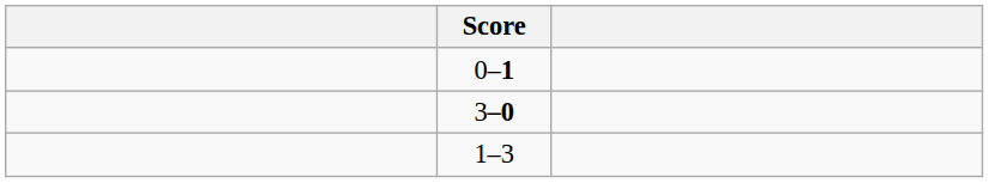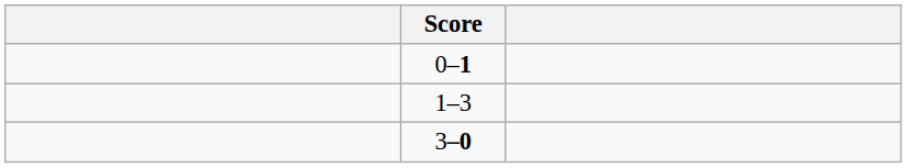 <table class="wikitable" style="text-align: center;">
 <tr>
 <th width=250></th>
 <th width=60>Score</th>
 <th width=250></th>
 </tr>
 <tr>
 <td align=left></td>
 <td>0–<strong>1</strong></td>
 <td align=left><strong></td>
 </tr>
 <tr>
+<td align=left></td>
+<td>1–</strong>3<strong></td>
+<td align=left></strong></td>
+</tr>
+<tr>
 <td align=left><strong></td>
 <td></strong>3<strong>–0</td>
 <td align=left></td>
 </tr>
-<tr>
-<td align=left></td>
-<td>1–</strong>3<strong></td>
-<td align=left></strong></td>
-</tr>
 </table>
